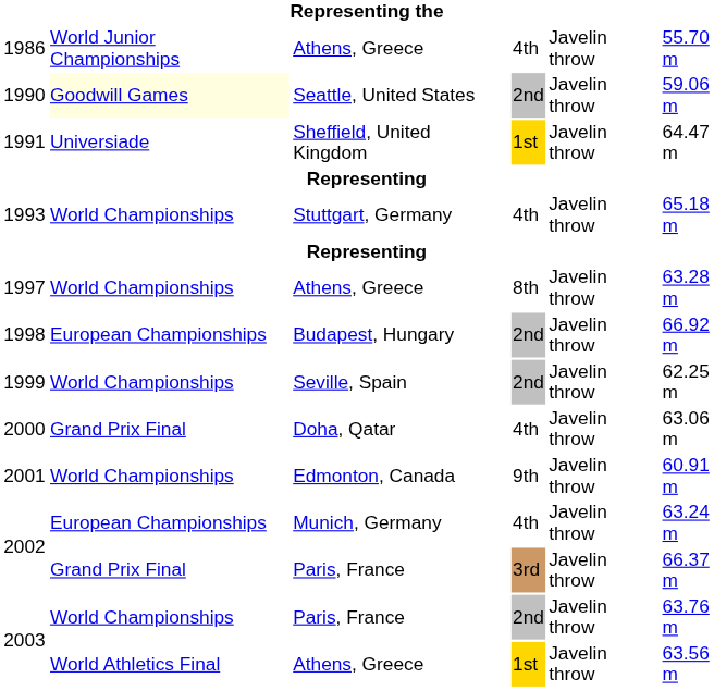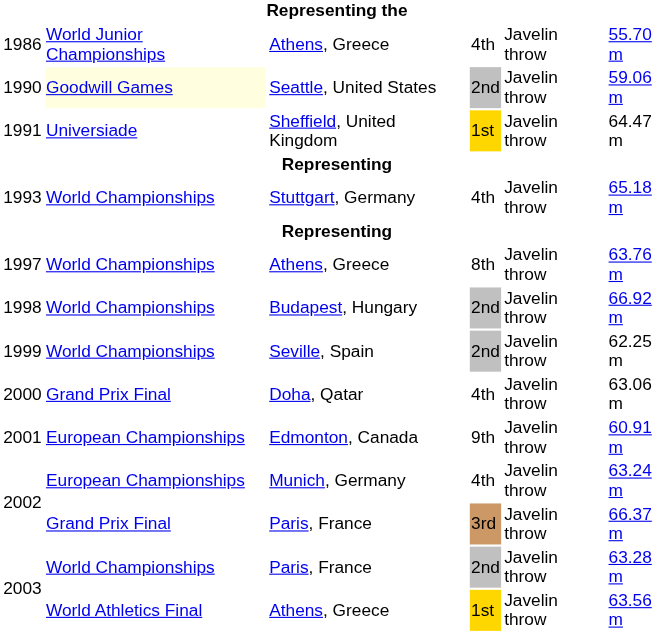 <table>
 <tr>
 <th colspan="7">Representing the </th>
 </tr>
 <tr>
 <td>1986</td>
 <td><a href='#'>World Junior Championships</a></td>
 <td><a href='#'>Athens</a>, Greece</td>
 <td>4th</td>
 <td>Javelin throw</td>
 <td><a href='#'>55.70 m</a></td>
 </tr>
 <tr>
 <td>1990</td>
 <td style="background: lightyellow;"><a href='#'>Goodwill Games</a></td>
 <td><a href='#'>Seattle</a>, United States</td>
 <td bgcolor="silver">2nd</td>
 <td>Javelin throw</td>
 <td><a href='#'>59.06 m</a></td>
 </tr>
 <tr>
 <td>1991</td>
 <td><a href='#'>Universiade</a></td>
 <td><a href='#'>Sheffield</a>, United Kingdom</td>
 <td bgcolor="gold">1st</td>
 <td>Javelin throw</td>
 <td>64.47 m</td>
 </tr>
 <tr>
 <th colspan="7">Representing </th>
 </tr>
 <tr>
 <td>1993</td>
 <td><a href='#'>World Championships</a></td>
 <td><a href='#'>Stuttgart</a>, Germany</td>
 <td>4th</td>
 <td>Javelin throw</td>
 <td><a href='#'>65.18 m</a></td>
 </tr>
 <tr>
 <th colspan="7">Representing </th>
 </tr>
 <tr>
 <td>1997</td>
 <td><a href='#'>World Championships</a></td>
 <td><a href='#'>Athens</a>, Greece</td>
 <td>8th</td>
 <td>Javelin throw</td>
-<td><a href='#'>63.28 m</a></td>
+<td><a href='#'>63.76 m</a></td>
 </tr>
 <tr>
 <td>1998</td>
-<td><a href='#'>European Championships</a></td>
+<td><a href='#'>World Championships</a></td>
 <td><a href='#'>Budapest</a>, Hungary</td>
 <td bgcolor="silver">2nd</td>
 <td>Javelin throw</td>
 <td><a href='#'>66.92 m</a></td>
 </tr>
 <tr>
 <td>1999</td>
 <td><a href='#'>World Championships</a></td>
 <td><a href='#'>Seville</a>, Spain</td>
 <td bgcolor="silver">2nd</td>
 <td>Javelin throw</td>
 <td>62.25 m</td>
 </tr>
 <tr>
 <td>2000</td>
 <td><a href='#'>Grand Prix Final</a></td>
 <td><a href='#'>Doha</a>, Qatar</td>
 <td>4th</td>
 <td>Javelin throw</td>
 <td>63.06 m</td>
 </tr>
 <tr>
 <td>2001</td>
-<td><a href='#'>World Championships</a></td>
+<td><a href='#'>European Championships</a></td>
 <td><a href='#'>Edmonton</a>, Canada</td>
 <td>9th</td>
 <td>Javelin throw</td>
 <td><a href='#'>60.91 m</a></td>
 </tr>
 <tr>
 <td rowspan=2>2002</td>
 <td><a href='#'>European Championships</a></td>
 <td><a href='#'>Munich</a>, Germany</td>
 <td>4th</td>
 <td>Javelin throw</td>
 <td><a href='#'>63.24 m</a></td>
 </tr>
 <tr>
 <td><a href='#'>Grand Prix Final</a></td>
 <td><a href='#'>Paris</a>, France</td>
 <td bgcolor="cc9966">3rd</td>
 <td>Javelin throw</td>
 <td><a href='#'>66.37 m</a></td>
 </tr>
 <tr>
 <td rowspan=2>2003</td>
 <td><a href='#'>World Championships</a></td>
 <td><a href='#'>Paris</a>, France</td>
 <td bgcolor="silver">2nd</td>
 <td>Javelin throw</td>
-<td><a href='#'>63.76 m</a></td>
+<td><a href='#'>63.28 m</a></td>
 </tr>
 <tr>
 <td><a href='#'>World Athletics Final</a></td>
 <td><a href='#'>Athens</a>, Greece</td>
 <td bgcolor="gold">1st</td>
 <td>Javelin throw</td>
 <td><a href='#'>63.56 m</a></td>
 </tr>
 </table>
